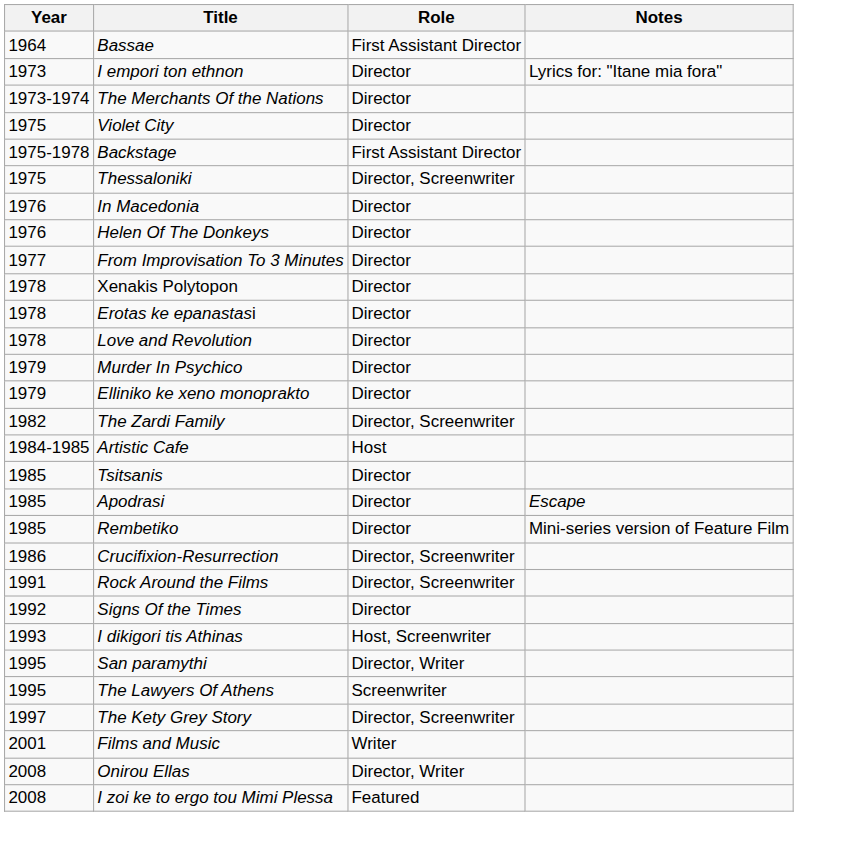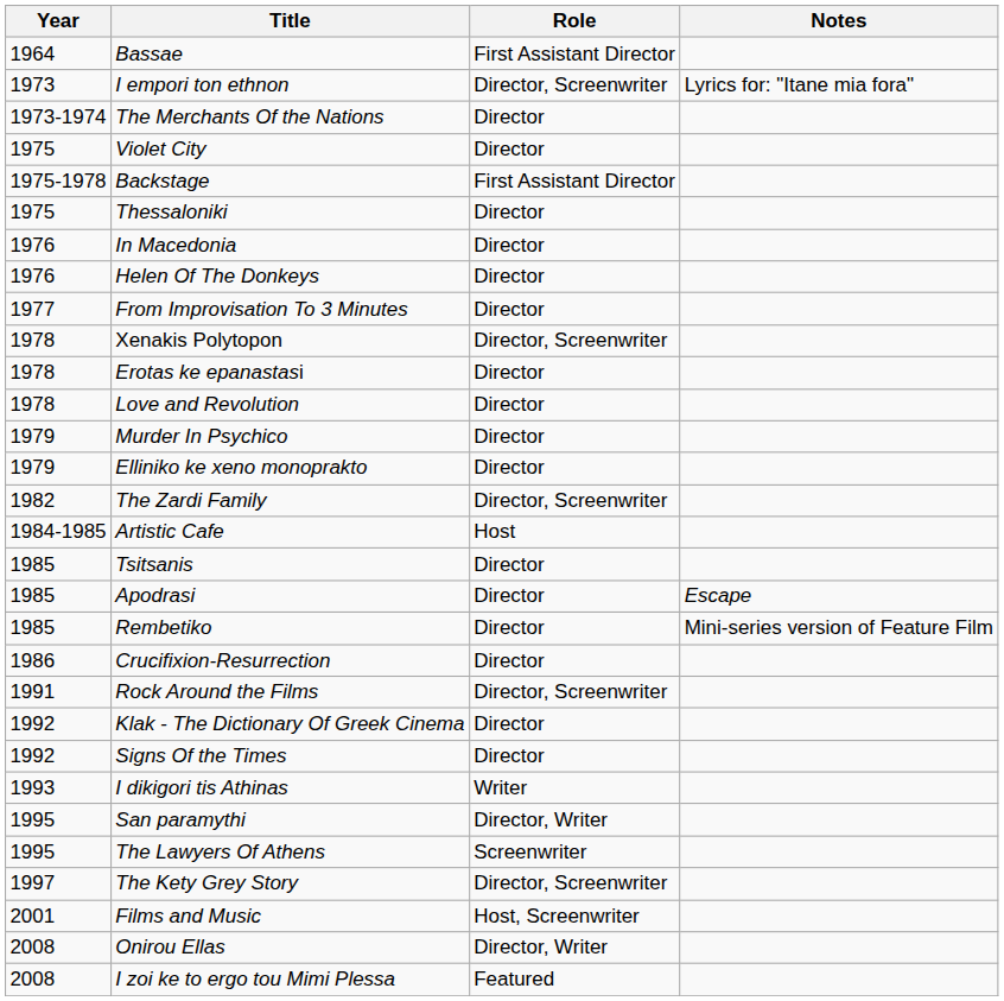 <table class="wikitable sortable">
 <tr>
 <th>Year</th>
 <th>Title</th>
 <th>Role</th>
 <th>Notes</th>
 </tr>
 <tr>
 <td>1964</td>
 <td><em>Bassae</em></td>
 <td>First Assistant Director</td>
 <td></td>
 </tr>
 <tr>
 <td>1973</td>
 <td><em>I empori ton ethnon</em></td>
-<td>Director</td>
+<td>Director, Screenwriter</td>
 <td>Lyrics for: "Itane mia fora"</td>
 </tr>
 <tr>
 <td>1973-1974</td>
 <td><em>The Merchants Of the Nations</em></td>
 <td>Director</td>
 <td></td>
 </tr>
 <tr>
 <td>1975</td>
 <td><em>Violet City</em></td>
 <td>Director</td>
 <td></td>
 </tr>
 <tr>
 <td>1975-1978</td>
 <td><em>Backstage</em></td>
 <td>First Assistant Director</td>
 <td></td>
 </tr>
 <tr>
 <td>1975</td>
 <td><em>Thessaloniki</em></td>
-<td>Director, Screenwriter</td>
+<td>Director</td>
 <td></td>
 </tr>
 <tr>
 <td>1976</td>
 <td><em>In Macedonia</em></td>
 <td>Director</td>
 <td></td>
 </tr>
 <tr>
 <td>1976</td>
 <td><em>Helen Of The Donkeys</em></td>
 <td>Director</td>
 <td></td>
 </tr>
 <tr>
 <td>1977</td>
 <td><em>From Improvisation To 3 Minutes</em></td>
 <td>Director</td>
 <td></td>
 </tr>
 <tr>
 <td>1978</td>
 <td>Xenakis Polytopon</td>
-<td>Director</td>
+<td>Director, Screenwriter</td>
 <td></td>
 </tr>
 <tr>
 <td>1978</td>
 <td><em>Erotas ke epanastas</em>i</td>
 <td>Director</td>
 <td></td>
 </tr>
 <tr>
 <td>1978</td>
 <td><em>Love and Revolution</em></td>
 <td>Director</td>
 <td></td>
 </tr>
 <tr>
 <td>1979</td>
 <td><em>Murder In Psychico</em></td>
 <td>Director</td>
 <td></td>
 </tr>
 <tr>
 <td>1979</td>
 <td><em>Elliniko ke xeno monoprakto</em></td>
 <td>Director</td>
 <td></td>
 </tr>
 <tr>
 <td>1982</td>
 <td><em>The Zardi Family</em></td>
 <td>Director, Screenwriter</td>
 <td></td>
 </tr>
 <tr>
 <td>1984-1985</td>
 <td><em>Artistic Cafe</em></td>
 <td>Host</td>
 <td></td>
 </tr>
 <tr>
 <td>1985</td>
 <td><em>Tsitsanis</em></td>
 <td>Director</td>
 <td></td>
 </tr>
 <tr>
 <td>1985</td>
 <td><em>Apodrasi</em></td>
 <td>Director</td>
 <td><em>Escape</em></td>
 </tr>
 <tr>
 <td>1985</td>
 <td><em>Rembetiko</em></td>
 <td>Director</td>
 <td>Mini-series version of Feature Film</td>
 </tr>
 <tr>
 <td>1986</td>
 <td><em>Crucifixion-Resurrection</em></td>
-<td>Director, Screenwriter</td>
+<td>Director</td>
 <td></td>
 </tr>
 <tr>
 <td>1991</td>
 <td><em>Rock Around the Films</em></td>
 <td>Director, Screenwriter</td>
+<td></td>
+</tr>
+<tr>
+<td>1992</td>
+<td><em>Klak - The Dictionary Of Greek Cinema</em></td>
+<td>Director</td>
 <td></td>
 </tr>
 <tr>
 <td>1992</td>
 <td><em>Signs Of the Times</em></td>
 <td>Director</td>
 <td></td>
 </tr>
 <tr>
 <td>1993</td>
 <td><em>I dikigori tis Athinas</em></td>
-<td>Host, Screenwriter</td>
+<td>Writer</td>
 <td></td>
 </tr>
 <tr>
 <td>1995</td>
 <td><em>San paramythi</em></td>
 <td>Director, Writer</td>
 <td></td>
 </tr>
 <tr>
 <td>1995</td>
 <td><em>The Lawyers Of Athens</em></td>
 <td>Screenwriter</td>
 <td></td>
 </tr>
 <tr>
 <td>1997</td>
 <td><em>The Kety Grey Story</em></td>
 <td>Director, Screenwriter</td>
 <td></td>
 </tr>
 <tr>
 <td>2001</td>
 <td><em>Films and Music</em></td>
-<td>Writer</td>
+<td>Host, Screenwriter</td>
 <td></td>
 </tr>
 <tr>
 <td>2008</td>
 <td><em>Onirou Ellas</em></td>
 <td>Director, Writer</td>
 <td></td>
 </tr>
 <tr>
 <td>2008</td>
 <td><em>I zoi ke to ergo tou Mimi Plessa</em></td>
 <td>Featured</td>
 <td></td>
 </tr>
 </table>
